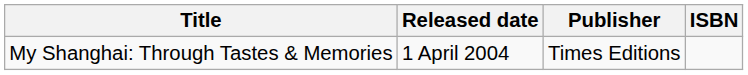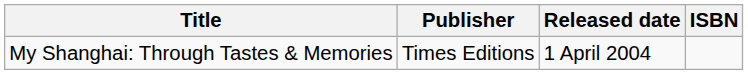 <table class="wikitable sortable">
 <tr>
 <th>Title</th>
+<th>Publisher</th>
 <th>Released date</th>
-<th>Publisher</th>
 <th>ISBN</th>
 </tr>
 <tr>
 <td>My Shanghai: Through Tastes & Memories</td>
+<td>Times Editions</td>
 <td>1 April 2004</td>
-<td>Times Editions</td>
 <td></td>
 </tr>
 </table>
